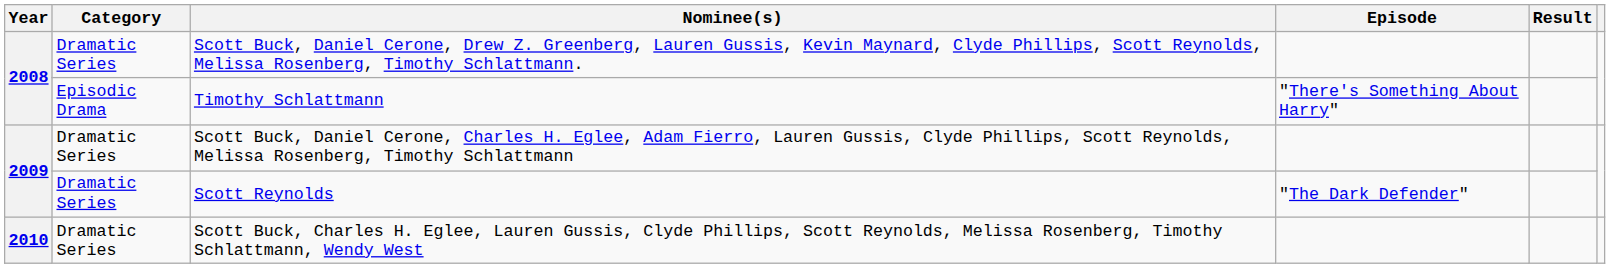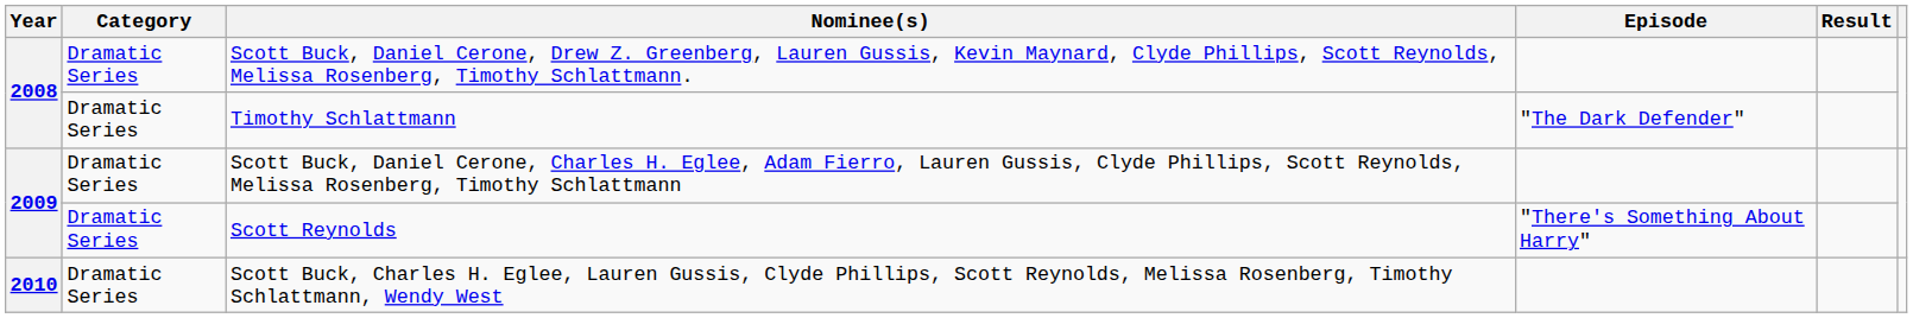 <table class="wikitable sortable plainrowheaders">
 <tr>
 <th scope=col>Year</th>
 <th scope=col>Category</th>
 <th scope=col>Nominee(s)</th>
 <th scope=col>Episode</th>
 <th scope=col>Result</th>
 <th scope="col" class="unsortable"></th>
 </tr>
 <tr>
 <th scope=rowgroup rowspan="2"><a href='#'>2008</a></th>
 <td><a href='#'>Dramatic Series</a></td>
 <td data-sort-value="Buck, Scott"><a href='#'>Scott Buck</a>, <a href='#'>Daniel Cerone</a>, <a href='#'>Drew Z. Greenberg</a>, <a href='#'>Lauren Gussis</a>, <a href='#'>Kevin Maynard</a>, <a href='#'>Clyde Phillips</a>, <a href='#'>Scott Reynolds</a>, <a href='#'>Melissa Rosenberg</a>, <a href='#'>Timothy Schlattmann</a>.</td>
 <td></td>
 <td></td>
 <td rowspan="2"></td>
 </tr>
 <tr>
-<td><a href='#'>Episodic Drama</a></td>
+<td>Dramatic Series</td>
 <td data-sort-value="Schlattmann, Timothy"><a href='#'>Timothy Schlattmann</a></td>
-<td>"<a href='#'>There's Something About Harry</a>"</td>
+<td data-sort-value="Dark Defender, The">"<a href='#'>The Dark Defender</a>"</td>
 <td></td>
 </tr>
 <tr>
 <th scope=rowgroup rowspan=2><a href='#'>2009</a></th>
 <td>Dramatic Series</td>
 <td data-sort-value="Buck, Scott">Scott Buck, Daniel Cerone, <a href='#'>Charles H. Eglee</a>, <a href='#'>Adam Fierro</a>, Lauren Gussis, Clyde Phillips, Scott Reynolds, Melissa Rosenberg, Timothy Schlattmann</td>
 <td></td>
 <td></td>
 <td rowspan="2"></td>
 </tr>
 <tr>
 <td><a href='#'>Dramatic Series</a></td>
 <td data-sort-value="Reynolds, Scott"><a href='#'>Scott Reynolds</a></td>
-<td data-sort-value="Dark Defender, The">"<a href='#'>The Dark Defender</a>"</td>
+<td>"<a href='#'>There's Something About Harry</a>"</td>
 <td></td>
 </tr>
 <tr>
 <th scope=row><a href='#'>2010</a></th>
 <td>Dramatic Series</td>
 <td data-sort-value="Buck, Scott">Scott Buck, Charles H. Eglee, Lauren Gussis, Clyde Phillips, Scott Reynolds, Melissa Rosenberg, Timothy Schlattmann, <a href='#'>Wendy West</a></td>
 <td></td>
 <td></td>
 <td></td>
 </tr>
 </table>
